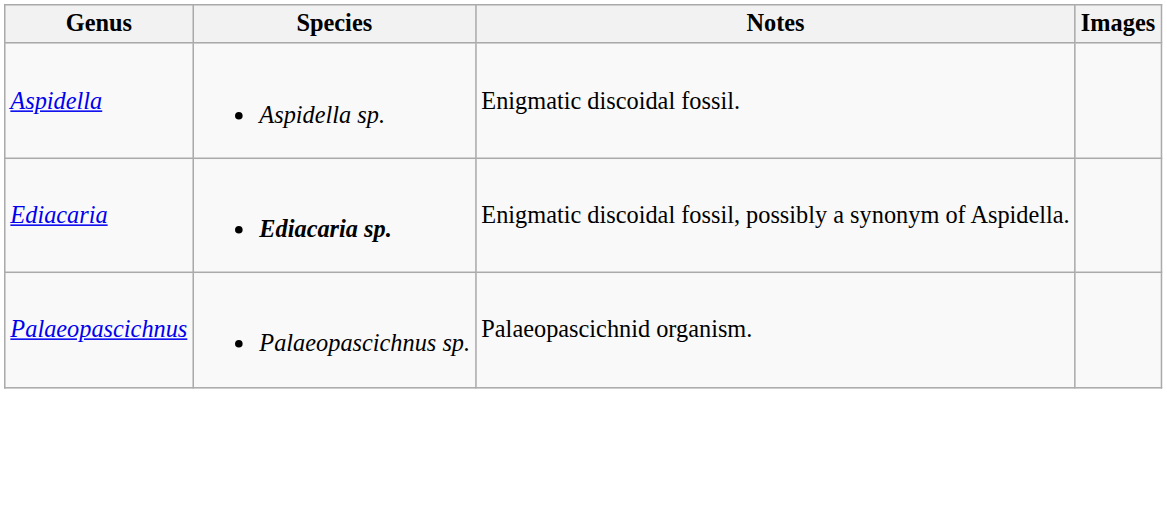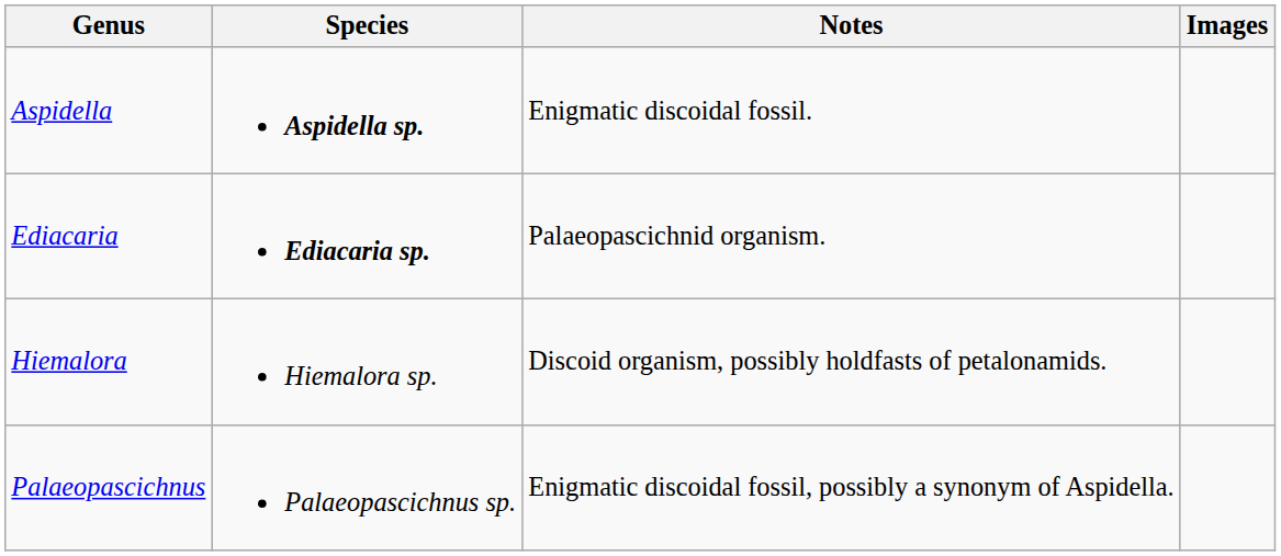 <table class="wikitable">
 <tr>
 <th>Genus</th>
 <th>Species</th>
 <th>Notes</th>
 <th>Images</th>
 </tr>
 <tr>
 <td><em><a href='#'>Aspidella</a></em></td>
-<td><br><ul><li><em>Aspidella sp.</em></li></ul></td>
+<td><strong><br><ul><li><em>Aspidella sp.</em></li></ul></strong></td>
 <td>Enigmatic discoidal fossil.</td>
 <td></td>
 </tr>
 <tr>
 <td><em><a href='#'>Ediacaria</a></em></td>
 <td><strong><br><ul><li><em>Ediacaria sp.</em></li></ul></strong></td>
-<td>Enigmatic discoidal fossil, possibly a synonym of Aspidella.</td>
+<td>Palaeopascichnid organism.</td>
+<td></td>
+</tr>
+<tr>
+<td><em><a href='#'>Hiemalora</a></em></td>
+<td><br><ul><li><em>Hiemalora sp.</em></li></ul></td>
+<td>Discoid organism, possibly holdfasts of petalonamids.</td>
 <td></td>
 </tr>
 <tr>
 <td><em><a href='#'>Palaeopascichnus</a></em></td>
 <td><br><ul><li><em>Palaeopascichnus sp.</em></li></ul></td>
-<td>Palaeopascichnid organism.</td>
+<td>Enigmatic discoidal fossil, possibly a synonym of Aspidella.</td>
 <td></td>
 </tr>
 </table>
